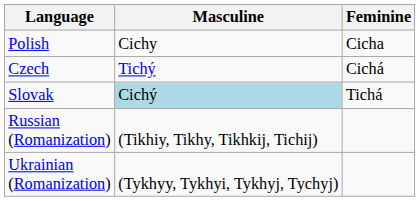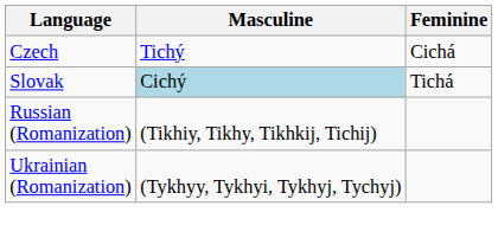 <table class="wikitable">
 <tr>
 <th>Language</th>
 <th>Masculine</th>
 <th>Feminine</th>
-</tr>
-<tr>
-<td><a href='#'>Polish</a></td>
-<td>Cichy</td>
-<td>Cicha</td>
 </tr>
 <tr>
 <td><a href='#'>Czech</a></td>
 <td><a href='#'>Tichý</a></td>
 <td>Cichá</td>
 </tr>
 <tr>
 <td><a href='#'>Slovak</a></td>
 <td style="background: lightblue;">Cichý</td>
 <td>Tichá</td>
 </tr>
 <tr>
 <td><a href='#'>Russian</a> <br>(<a href='#'>Romanization</a>)</td>
 <td><br> (Tikhiy, Tikhy, Tikhkij, Tichij)</td>
 <td></td>
 </tr>
 <tr>
 <td><a href='#'>Ukrainian</a> <br>(<a href='#'>Romanization</a>)</td>
 <td><br> (Tykhyy, Tykhyi, Tykhyj, Tychyj)</td>
 <td></td>
 </tr>
 </table>
